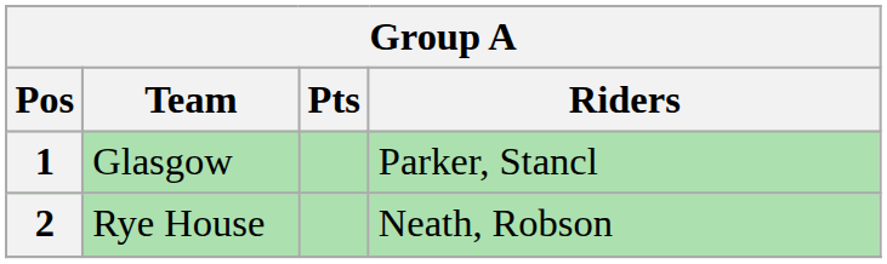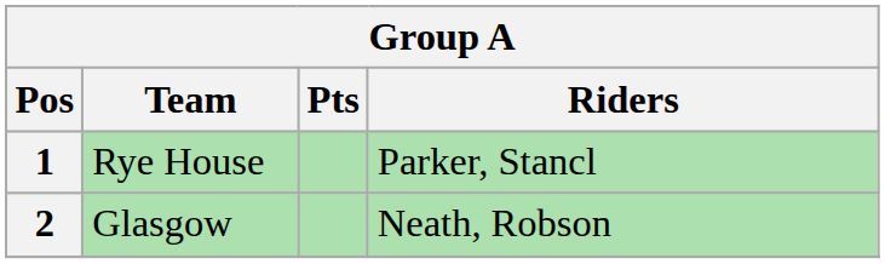 <table class="wikitable">
 <tr>
 <th colspan="4">Group A</th>
 </tr>
 <tr>
 <th width=20>Pos</th>
 <th width=80>Team</th>
 <th width=20>Pts</th>
 <th width=200>Riders</th>
 </tr>
 <tr style="background:#ACE1AF;">
 <th>1</th>
-<td>Glasgow</td>
+<td>Rye House</td>
 <td></td>
 <td>Parker, Stancl</td>
 </tr>
 <tr style="background:#ACE1AF;">
 <th>2</th>
-<td>Rye House</td>
+<td>Glasgow</td>
 <td></td>
 <td>Neath, Robson</td>
 </tr>
 <tr>
 </tr>
 </table>
